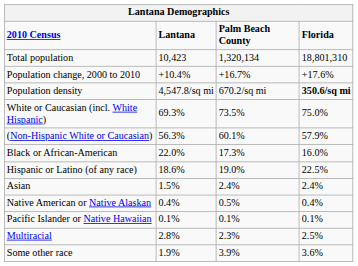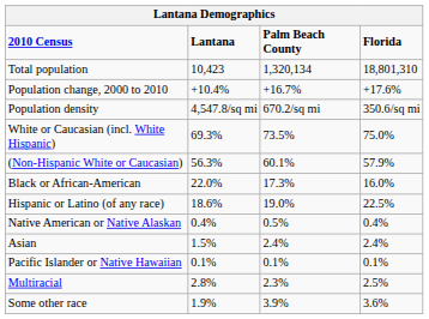 <table class="wikitable" style="float: left; margin-right: 2em; width: 35%; font-size: 80%;">
 <tr>
 <th colspan=4><strong>Lantana Demographics</strong></th>
 </tr>
 <tr>
 <td><strong><a href='#'>2010 Census</a></strong></td>
 <td><strong>Lantana</strong></td>
 <td><strong>Palm Beach County</strong></td>
 <td><strong>Florida</strong></td>
 </tr>
 <tr>
 <td>Total population</td>
 <td>10,423</td>
 <td>1,320,134</td>
 <td>18,801,310</td>
 </tr>
 <tr>
 <td>Population change, 2000 to 2010</td>
 <td>+10.4%</td>
 <td>+16.7%</td>
 <td>+17.6%</td>
 </tr>
 <tr>
 <td>Population density</td>
 <td>4,547.8/sq mi</td>
 <td>670.2/sq mi</td>
-<td><strong>350.6/sq mi</strong></td>
+<td>350.6/sq mi</td>
 </tr>
 <tr>
 <td>White or Caucasian (incl. <a href='#'>White Hispanic</a>)</td>
 <td>69.3%</td>
 <td>73.5%</td>
 <td>75.0%</td>
 </tr>
 <tr>
 <td>(<a href='#'>Non-Hispanic White or Caucasian</a>)</td>
 <td>56.3%</td>
 <td>60.1%</td>
 <td>57.9%</td>
 </tr>
 <tr>
 <td>Black or African-American</td>
 <td>22.0%</td>
 <td>17.3%</td>
 <td>16.0%</td>
 </tr>
 <tr>
 <td>Hispanic or Latino (of any race)</td>
 <td>18.6%</td>
 <td>19.0%</td>
 <td>22.5%</td>
 </tr>
 <tr>
+<td>Native American or <a href='#'>Native Alaskan</a></td>
+<td>0.4%</td>
+<td>0.5%</td>
+<td>0.4%</td>
+</tr>
+<tr>
 <td>Asian</td>
 <td>1.5%</td>
 <td>2.4%</td>
 <td>2.4%</td>
-</tr>
-<tr>
-<td>Native American or <a href='#'>Native Alaskan</a></td>
-<td>0.4%</td>
-<td>0.5%</td>
-<td>0.4%</td>
 </tr>
 <tr>
 <td>Pacific Islander or <a href='#'>Native Hawaiian</a></td>
 <td>0.1%</td>
 <td>0.1%</td>
 <td>0.1%</td>
 </tr>
 <tr>
 <td><a href='#'>Multiracial</a></td>
 <td>2.8%</td>
 <td>2.3%</td>
 <td>2.5%</td>
 </tr>
 <tr>
 <td>Some other race</td>
 <td>1.9%</td>
 <td>3.9%</td>
 <td>3.6%</td>
 </tr>
 </table>
